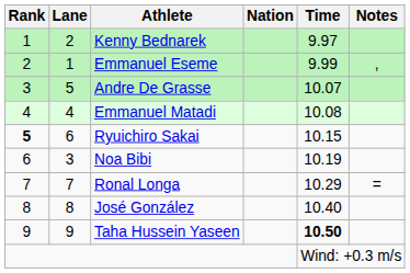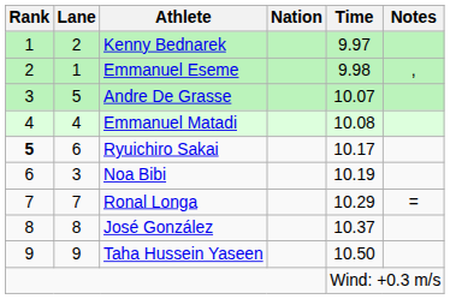 <table class="wikitable sortable" style="text-align:center;">
 <tr>
 <th scope="col">Rank</th>
 <th scope="col">Lane</th>
 <th scope="col">Athlete</th>
 <th scope="col">Nation</th>
 <th scope="col">Time</th>
 <th scope="col">Notes</th>
 </tr>
 <tr bgcolor="#bbf3bb">
 <td>1</td>
 <td>2</td>
 <td align=left><a href='#'>Kenny Bednarek</a></td>
 <td align=left></td>
 <td>9.97</td>
 <td></td>
 </tr>
 <tr bgcolor="#bbf3bb">
 <td>2</td>
 <td>1</td>
 <td align=left><a href='#'>Emmanuel Eseme</a></td>
 <td align=left></td>
-<td>9.99</td>
+<td>9.98</td>
 <td>, </td>
 </tr>
 <tr bgcolor="#bbf3bb">
 <td>3</td>
 <td>5</td>
 <td align=left><a href='#'>Andre De Grasse</a></td>
 <td align=left></td>
 <td>10.07</td>
 <td></td>
 </tr>
 <tr bgcolor="#ddffdd">
 <td>4</td>
 <td>4</td>
 <td align=left><a href='#'>Emmanuel Matadi</a></td>
 <td align=left></td>
 <td>10.08</td>
 <td></td>
 </tr>
 <tr>
 <td><strong>5</strong></td>
 <td>6</td>
 <td align=left><a href='#'>Ryuichiro Sakai</a></td>
 <td align=left></td>
-<td>10.15</td>
+<td>10.17</td>
 <td></td>
 </tr>
 <tr>
 <td>6</td>
 <td>3</td>
 <td align=left><a href='#'>Noa Bibi</a></td>
 <td align=left></td>
 <td>10.19</td>
 <td></td>
 </tr>
 <tr>
 <td>7</td>
 <td>7</td>
 <td align=left><a href='#'>Ronal Longa</a></td>
 <td align=left></td>
 <td>10.29</td>
 <td>=</td>
 </tr>
 <tr>
 <td>8</td>
 <td>8</td>
 <td align=left><a href='#'>José González</a></td>
 <td align=left></td>
-<td>10.40</td>
+<td>10.37</td>
 <td></td>
 </tr>
 <tr>
 <td>9</td>
 <td>9</td>
 <td align=left><a href='#'>Taha Hussein Yaseen</a></td>
 <td align=left></td>
-<td><strong>10.50</strong></td>
+<td>10.50</td>
 <td></td>
 </tr>
 <tr class="sortbottom">
 <td colspan="4"></td>
 <td colspan="2" style="text-align:left;">Wind: +0.3 m/s</td>
 </tr>
 </table>
